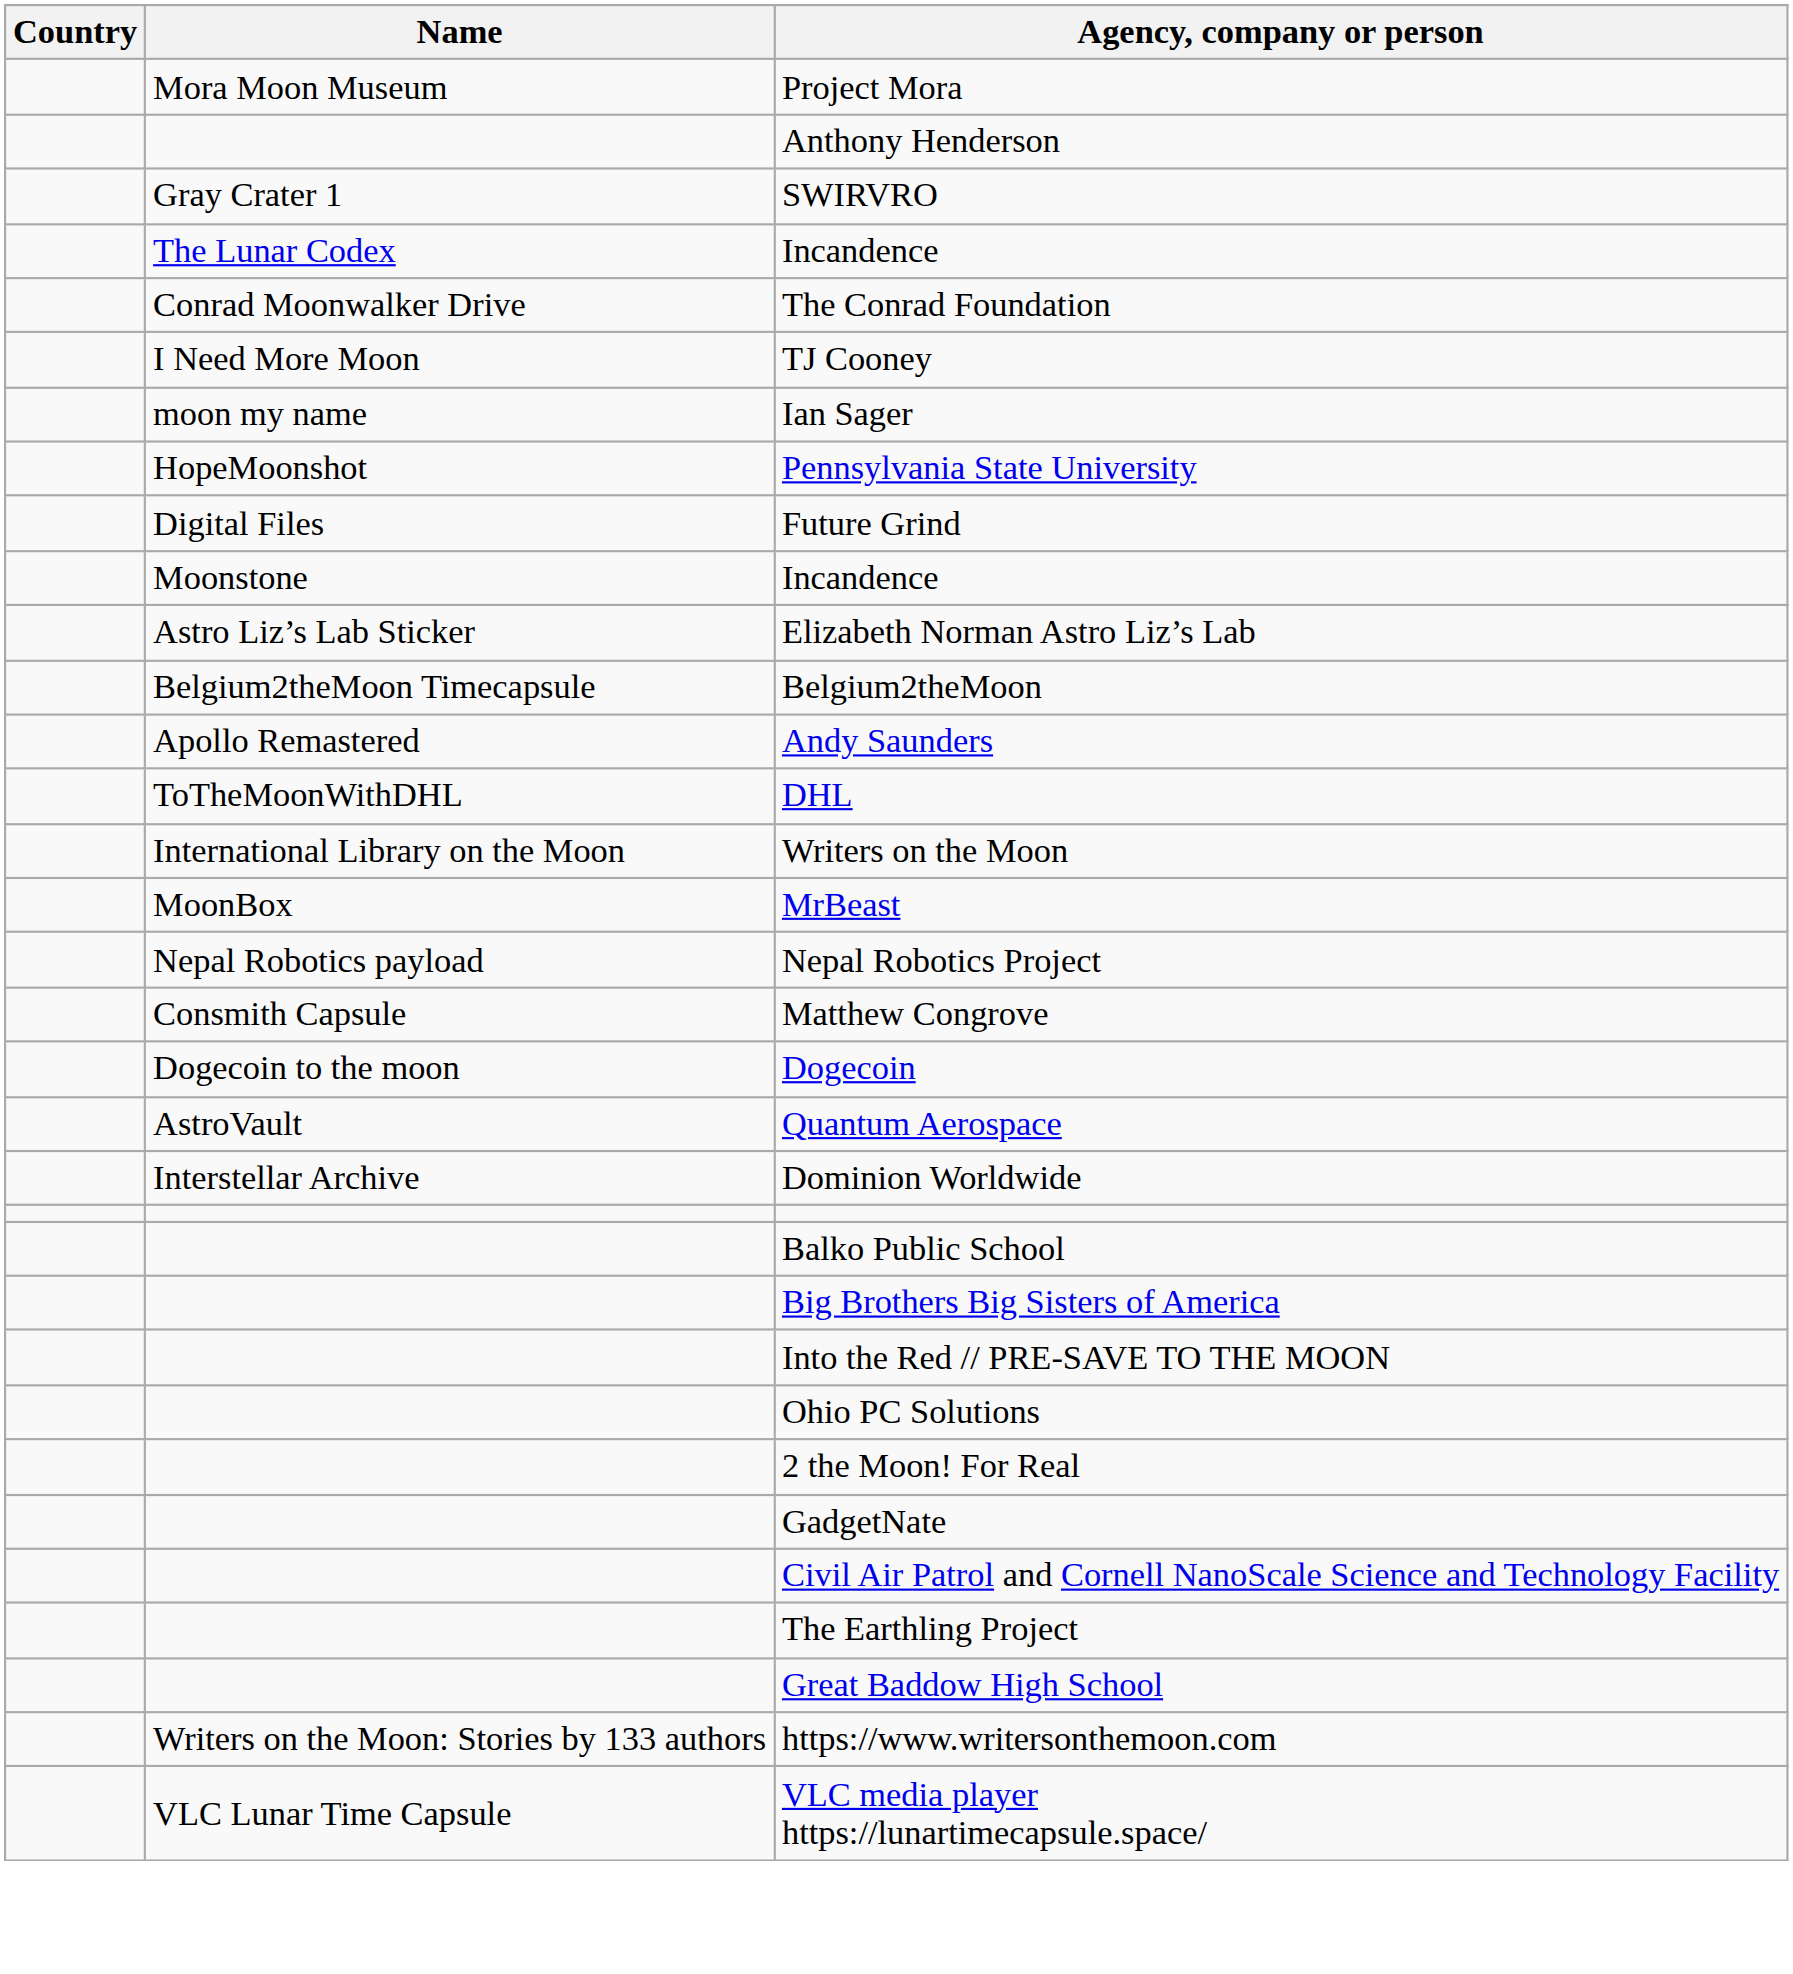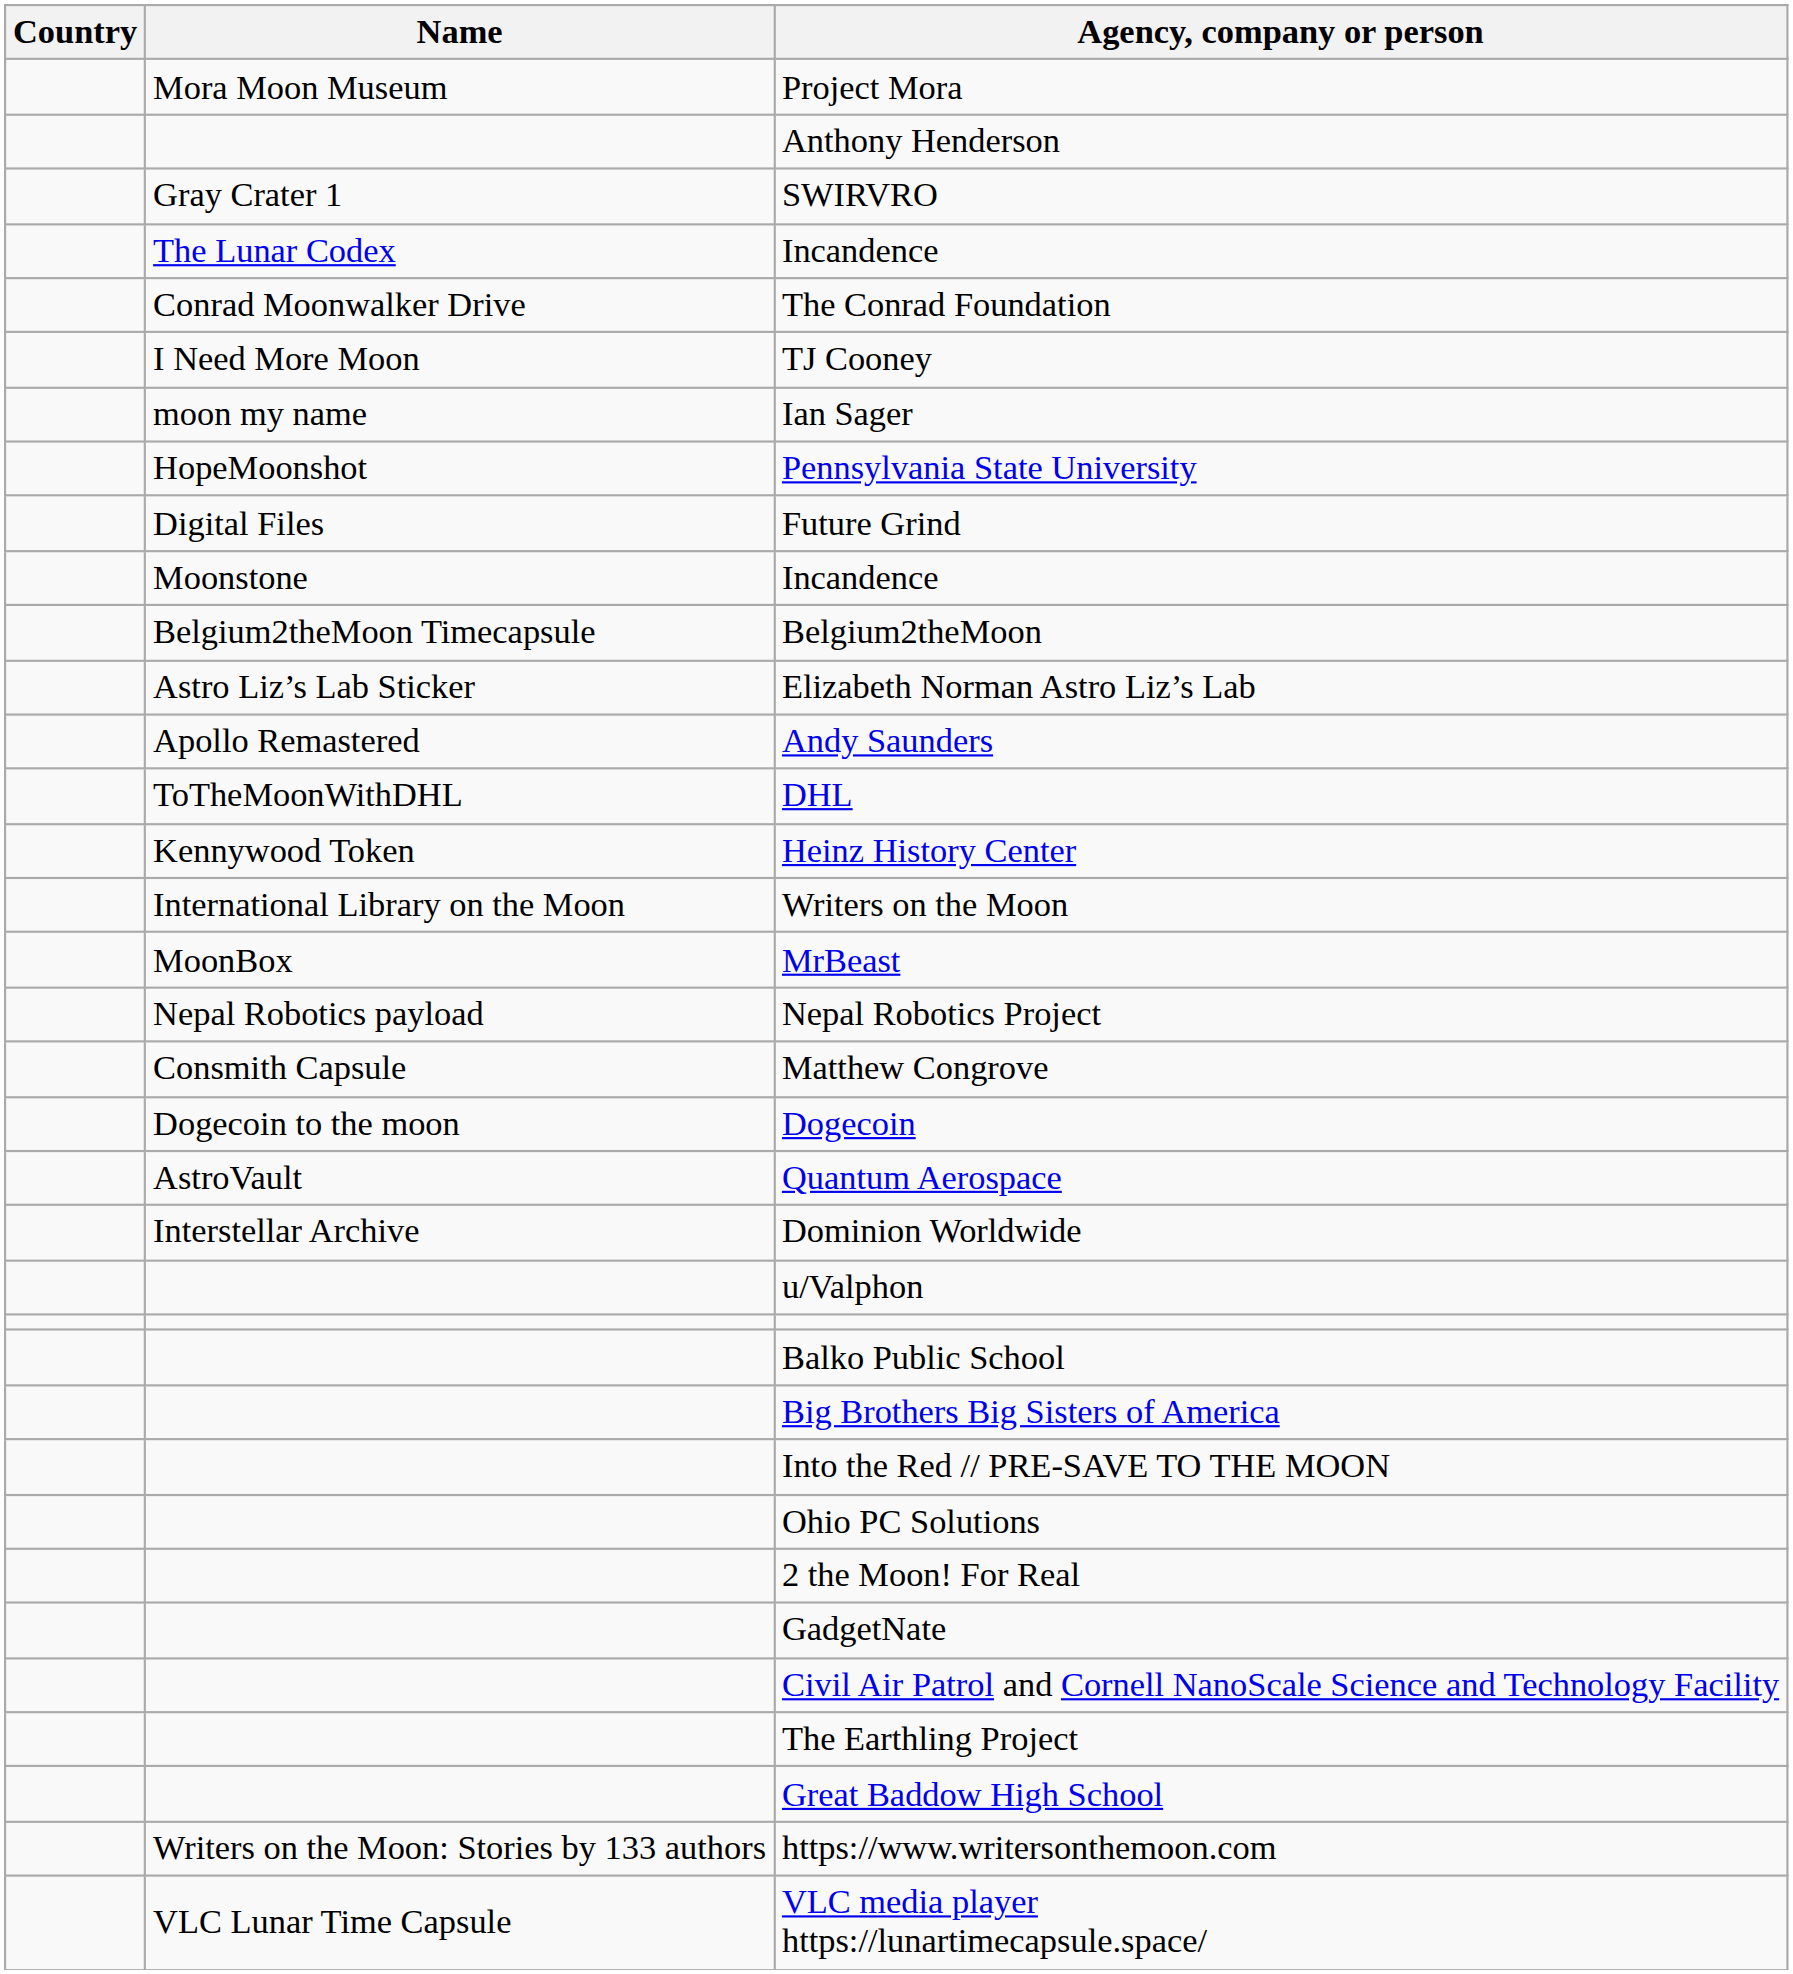 <table class="wikitable sortable">
 <tr>
 <th>Country</th>
 <th>Name</th>
 <th>Agency, company or person</th>
 </tr>
 <tr>
 <td></td>
 <td>Mora Moon Museum</td>
 <td>Project Mora</td>
 </tr>
 <tr>
 <td></td>
 <td></td>
 <td>Anthony Henderson</td>
 </tr>
 <tr>
 <td></td>
 <td>Gray Crater 1</td>
 <td>SWIRVRO</td>
 </tr>
 <tr>
 <td></td>
 <td><a href='#'>The Lunar Codex</a></td>
 <td>Incandence</td>
 </tr>
 <tr>
 <td></td>
 <td>Conrad Moonwalker Drive</td>
 <td>The Conrad Foundation</td>
 </tr>
 <tr>
 <td></td>
 <td>I Need More Moon</td>
 <td>TJ Cooney</td>
 </tr>
 <tr>
 <td></td>
 <td>moon my name</td>
 <td>Ian Sager</td>
 </tr>
 <tr>
 <td></td>
 <td>HopeMoonshot</td>
 <td><a href='#'>Pennsylvania State University</a></td>
 </tr>
 <tr>
 <td></td>
 <td>Digital Files</td>
 <td>Future Grind</td>
 </tr>
 <tr>
 <td></td>
 <td>Moonstone</td>
 <td>Incandence</td>
 </tr>
 <tr>
 <td></td>
-<td>Astro Liz’s Lab Sticker</td>
-<td>Elizabeth Norman Astro Liz’s Lab</td>
+<td>Belgium2theMoon Timecapsule</td>
+<td>Belgium2theMoon</td>
 </tr>
 <tr>
 <td></td>
-<td>Belgium2theMoon Timecapsule</td>
-<td>Belgium2theMoon</td>
+<td>Astro Liz’s Lab Sticker</td>
+<td>Elizabeth Norman Astro Liz’s Lab</td>
 </tr>
 <tr>
 <td></td>
 <td>Apollo Remastered</td>
 <td><a href='#'>Andy Saunders</a></td>
 </tr>
 <tr>
 <td></td>
 <td>ToTheMoonWithDHL</td>
 <td><a href='#'>DHL</a></td>
+</tr>
+<tr>
+<td></td>
+<td>Kennywood Token</td>
+<td><a href='#'>Heinz History Center</a></td>
 </tr>
 <tr>
 <td></td>
 <td>International Library on the Moon</td>
 <td>Writers on the Moon</td>
 </tr>
 <tr>
 <td></td>
 <td>MoonBox</td>
 <td><a href='#'>MrBeast</a></td>
 </tr>
 <tr>
 <td></td>
 <td>Nepal Robotics payload</td>
 <td>Nepal Robotics Project</td>
 </tr>
 <tr>
 <td></td>
 <td>Consmith Capsule</td>
 <td>Matthew Congrove</td>
 </tr>
 <tr>
 <td></td>
 <td>Dogecoin to the moon</td>
 <td><a href='#'>Dogecoin</a></td>
 </tr>
 <tr>
 <td></td>
 <td>AstroVault</td>
 <td><a href='#'>Quantum Aerospace</a></td>
 </tr>
 <tr>
 <td></td>
 <td>Interstellar Archive</td>
 <td>Dominion Worldwide</td>
+</tr>
+<tr>
+<td></td>
+<td></td>
+<td>u/Valphon</td>
 </tr>
 <tr>
 <td></td>
 <td></td>
 <td></td>
 </tr>
 <tr>
 <td></td>
 <td></td>
 <td>Balko Public School</td>
 </tr>
 <tr>
 <td></td>
 <td></td>
 <td><a href='#'>Big Brothers Big Sisters of America</a></td>
 </tr>
 <tr>
 <td></td>
 <td></td>
 <td>Into the Red // PRE-SAVE TO THE MOON</td>
 </tr>
 <tr>
 <td></td>
 <td></td>
 <td>Ohio PC Solutions</td>
 </tr>
 <tr>
 <td></td>
 <td></td>
 <td>2 the Moon! For Real</td>
 </tr>
 <tr>
 <td></td>
 <td></td>
 <td>GadgetNate</td>
 </tr>
 <tr>
 <td></td>
 <td></td>
 <td><a href='#'>Civil Air Patrol</a> and <a href='#'>Cornell NanoScale Science and Technology Facility</a></td>
 </tr>
 <tr>
 <td></td>
 <td></td>
 <td>The Earthling Project</td>
 </tr>
 <tr>
 <td></td>
 <td></td>
 <td><a href='#'>Great Baddow High School</a></td>
 </tr>
 <tr>
 <td></td>
 <td>Writers on the Moon: Stories by 133 authors</td>
 <td>https://www.writersonthemoon.com</td>
 </tr>
 <tr>
 <td></td>
 <td>VLC Lunar Time Capsule</td>
 <td><a href='#'>VLC media player</a><br>https://lunartimecapsule.space/</td>
 </tr>
 </table>
